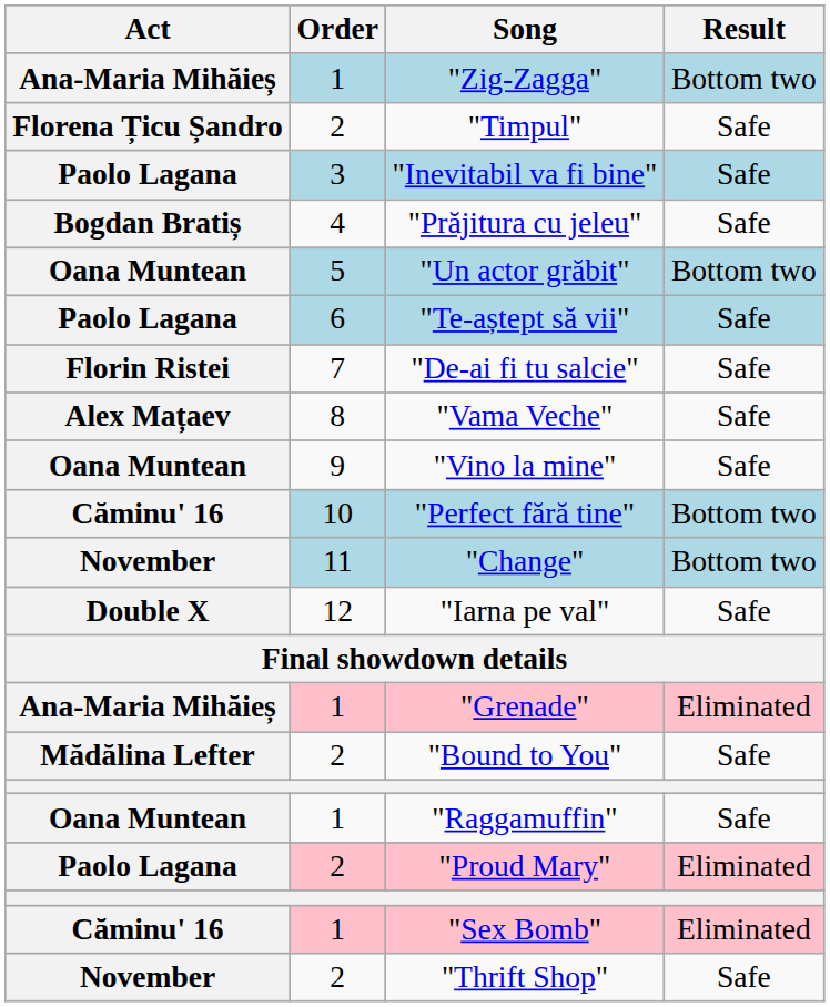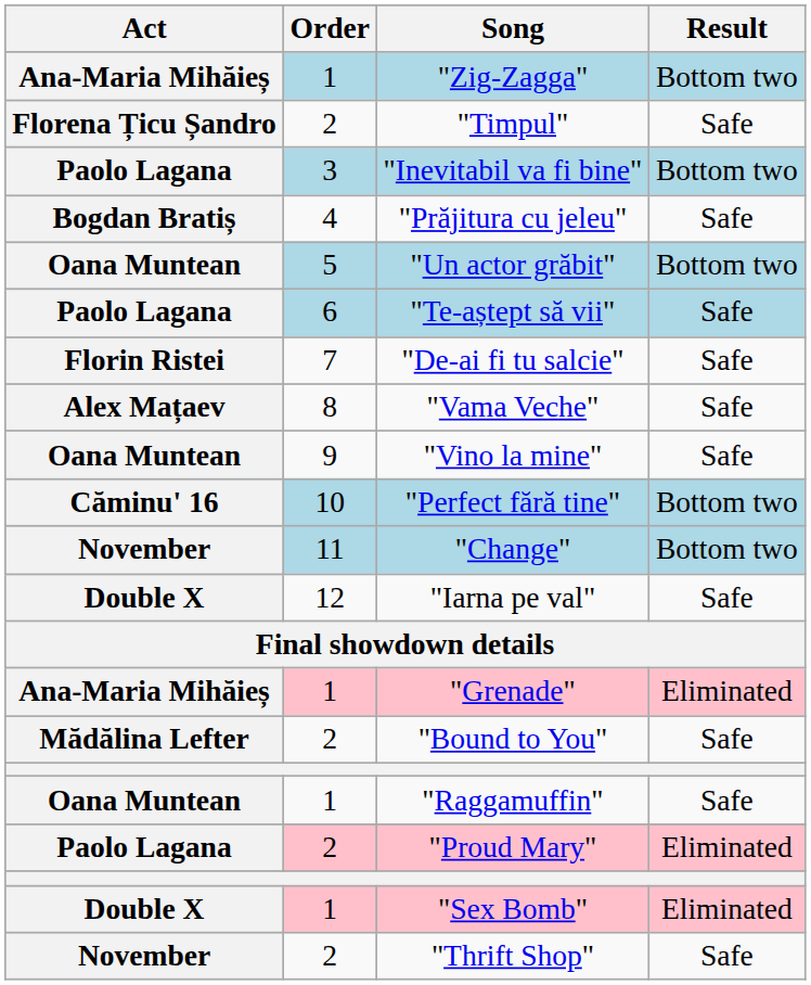 <table class="wikitable plainrowheaders" style="text-align:center;">
 <tr>
 <th scope="col">Act</th>
 <th scope="col">Order</th>
 <th scope="col">Song</th>
 <th scope="col">Result</th>
 </tr>
 <tr style="background:lightblue;">
 <th scope="row">Ana-Maria Mihăieș</th>
 <td>1</td>
 <td>"<a href='#'>Zig-Zagga</a>"</td>
 <td>Bottom two</td>
 </tr>
 <tr>
 <th scope="row">Florena Țicu Șandro</th>
 <td>2</td>
 <td>"<a href='#'>Timpul</a>"</td>
 <td>Safe</td>
 </tr>
 <tr style="background:lightblue;">
 <th scope="row">Paolo Lagana</th>
 <td>3</td>
 <td>"<a href='#'>Inevitabil va fi bine</a>"</td>
-<td>Safe</td>
+<td>Bottom two</td>
 </tr>
 <tr>
 <th scope="row">Bogdan Bratiș</th>
 <td>4</td>
 <td>"<a href='#'>Prăjitura cu jeleu</a>"</td>
 <td>Safe</td>
 </tr>
 <tr style="background:lightblue;">
 <th scope="row">Oana Muntean</th>
 <td>5</td>
 <td>"<a href='#'>Un actor grăbit</a>"</td>
 <td>Bottom two</td>
 </tr>
 <tr style="background:lightblue;">
 <th scope="row">Paolo Lagana</th>
 <td>6</td>
 <td>"<a href='#'>Te-aștept să vii</a>"</td>
 <td>Safe</td>
 </tr>
 <tr>
 <th scope="row">Florin Ristei</th>
 <td>7</td>
 <td>"<a href='#'>De-ai fi tu salcie</a>"</td>
 <td>Safe</td>
 </tr>
 <tr>
 <th scope="row">Alex Mațaev</th>
 <td>8</td>
 <td>"<a href='#'>Vama Veche</a>"</td>
 <td>Safe</td>
 </tr>
 <tr>
 <th scope="row">Oana Muntean</th>
 <td>9</td>
 <td>"<a href='#'>Vino la mine</a>"</td>
 <td>Safe</td>
 </tr>
 <tr style="background:lightblue;">
 <th scope="row">Căminu' 16</th>
 <td>10</td>
 <td>"<a href='#'>Perfect fără tine</a>"</td>
 <td>Bottom two</td>
 </tr>
 <tr style="background:lightblue;">
 <th scope="row">November</th>
 <td>11</td>
 <td>"<a href='#'>Change</a>"</td>
 <td>Bottom two</td>
 </tr>
 <tr>
 <th scope="row">Double X</th>
 <td>12</td>
 <td>"Iarna pe val"</td>
 <td>Safe</td>
 </tr>
 <tr>
 <th colspan="4">Final showdown details</th>
 </tr>
 <tr style="background:pink;">
 <th scope="row">Ana-Maria Mihăieș</th>
 <td>1</td>
 <td>"<a href='#'>Grenade</a>"</td>
 <td>Eliminated</td>
 </tr>
 <tr>
 <th scope="row">Mădălina Lefter</th>
 <td>2</td>
 <td>"<a href='#'>Bound to You</a>"</td>
 <td>Safe</td>
 </tr>
 <tr>
 <th colspan="4"></th>
 </tr>
 <tr>
 <th scope="row">Oana Muntean</th>
 <td>1</td>
 <td>"<a href='#'>Raggamuffin</a>"</td>
 <td>Safe</td>
 </tr>
 <tr style="background:pink;">
 <th scope="row">Paolo Lagana</th>
 <td>2</td>
 <td>"<a href='#'>Proud Mary</a>"</td>
 <td>Eliminated</td>
 </tr>
 <tr>
 <th colspan="4"></th>
 </tr>
 <tr style="background:pink;">
-<th scope="row">Căminu' 16</th>
+<th scope="row">Double X</th>
 <td>1</td>
 <td>"<a href='#'>Sex Bomb</a>"</td>
 <td>Eliminated</td>
 </tr>
 <tr>
 <th scope="row">November</th>
 <td>2</td>
 <td>"<a href='#'>Thrift Shop</a>"</td>
 <td>Safe</td>
 </tr>
 </table>
